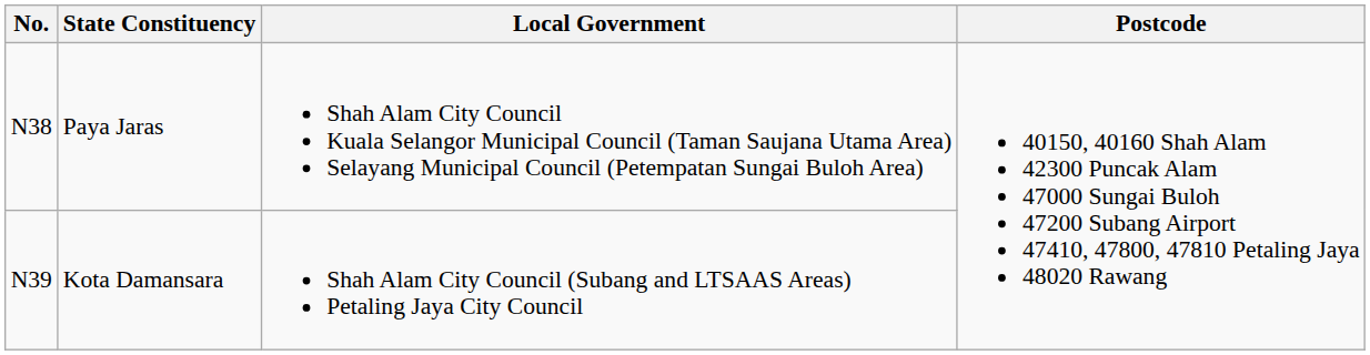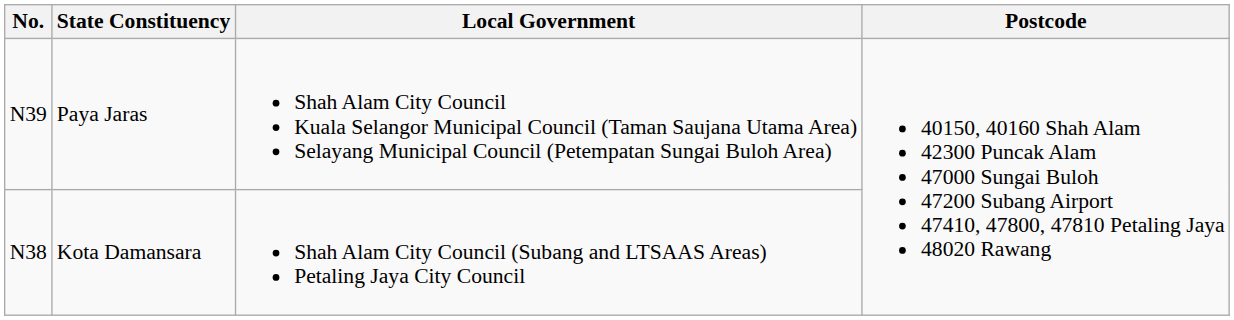 <table class="wikitable">
 <tr>
 <th>No.</th>
 <th>State Constituency</th>
 <th>Local Government</th>
 <th>Postcode</th>
 </tr>
 <tr>
-<td>N38</td>
+<td>N39</td>
 <td>Paya Jaras</td>
 <td><br><ul><li>Shah Alam City Council</li><li>Kuala Selangor Municipal Council (Taman Saujana Utama Area)</li><li>Selayang Municipal Council (Petempatan Sungai Buloh Area)</li></ul></td>
 <td rowspan="2"><br><ul><li>40150, 40160 Shah Alam</li><li>42300 Puncak Alam</li><li>47000 Sungai Buloh</li><li>47200 Subang Airport</li><li>47410, 47800, 47810 Petaling Jaya</li><li>48020 Rawang</li></ul></td>
 </tr>
 <tr>
-<td>N39</td>
+<td>N38</td>
 <td>Kota Damansara</td>
 <td><br><ul><li>Shah Alam City Council (Subang and LTSAAS Areas)</li><li>Petaling Jaya City Council</li></ul></td>
 </tr>
 </table>
